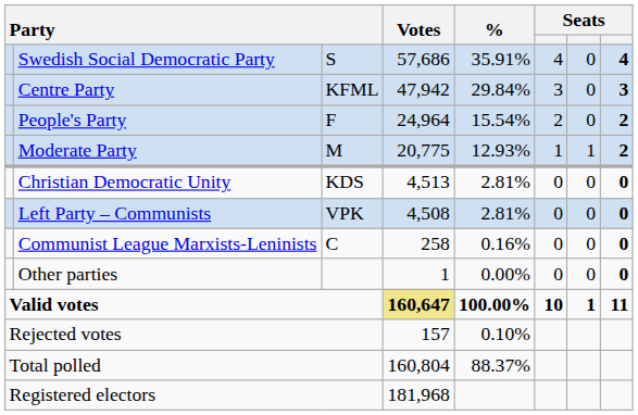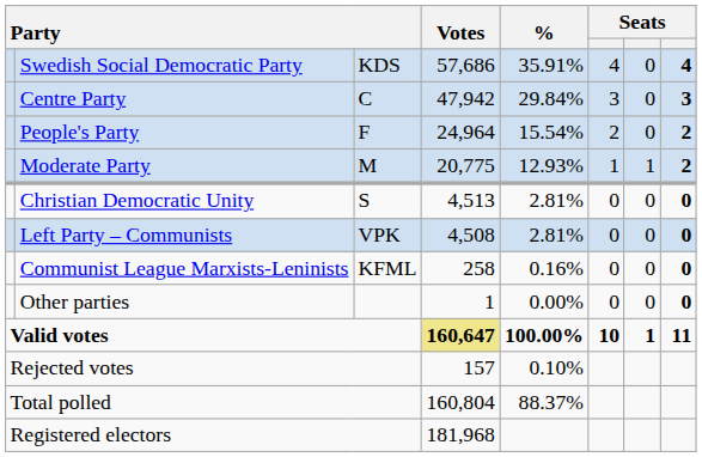 <table class="wikitable" border="1" style="text-align:right;">
 <tr>
 <th style="text-align:left;" valign=bottom rowspan=2 colspan=3>Party</th>
 <th align=center valign=bottom rowspan=2 width="50">Votes</th>
 <th align=center valign=bottom rowspan=2 width="50">%</th>
 <th colspan=3>Seats</th>
 </tr>
 <tr>
 <th align=center valign=bottom width="20"><small></small></th>
 <th align=center valign=bottom width="20"><small><a href='#'></a></small></th>
 <th align=center valign=bottom width="20"><small></small></th>
 </tr>
 <tr style="background:#CEE0F2;">
 <td></td>
 <td align=left style="white-space: nowrap;"><a href='#'>Swedish Social Democratic Party</a></td>
-<td align=left>S</td>
+<td align=left>KDS</td>
 <td>57,686</td>
 <td>35.91%</td>
 <td>4</td>
 <td>0</td>
 <td><strong>4</strong></td>
 </tr>
 <tr style="background:#CEE0F2;">
 <td></td>
 <td align=left><a href='#'>Centre Party</a></td>
-<td align=left>KFML</td>
+<td align=left>C</td>
 <td>47,942</td>
 <td>29.84%</td>
 <td>3</td>
 <td>0</td>
 <td><strong>3</strong></td>
 </tr>
 <tr style="background:#CEE0F2;">
 <td></td>
 <td align=left><a href='#'>People's Party</a></td>
 <td align=left>F</td>
 <td>24,964</td>
 <td>15.54%</td>
 <td>2</td>
 <td>0</td>
 <td><strong>2</strong></td>
 </tr>
 <tr style="background:#CEE0F2;">
 <td></td>
 <td align=left><a href='#'>Moderate Party</a></td>
 <td align=left>M</td>
 <td>20,775</td>
 <td>12.93%</td>
 <td>1</td>
 <td>1</td>
 <td><strong>2</strong></td>
 </tr>
 <tr style="border-top:3px solid darkgray;">
 <td></td>
 <td align=left><a href='#'>Christian Democratic Unity</a></td>
-<td align=left>KDS</td>
+<td align=left>S</td>
 <td>4,513</td>
 <td>2.81%</td>
 <td>0</td>
 <td>0</td>
 <td><strong>0</strong></td>
 </tr>
 <tr style="background:#CEE0F2;">
 <td></td>
 <td align=left><a href='#'>Left Party – Communists</a></td>
 <td align=left>VPK</td>
 <td>4,508</td>
 <td>2.81%</td>
 <td>0</td>
 <td>0</td>
 <td><strong>0</strong></td>
 </tr>
 <tr>
 <td></td>
 <td align=left><a href='#'>Communist League Marxists-Leninists</a></td>
-<td align=left>C</td>
+<td align=left>KFML</td>
 <td>258</td>
 <td>0.16%</td>
 <td>0</td>
 <td>0</td>
 <td><strong>0</strong></td>
 </tr>
 <tr>
 <td></td>
 <td align=left>Other parties</td>
 <td></td>
 <td>1</td>
 <td>0.00%</td>
 <td>0</td>
 <td>0</td>
 <td><strong>0</strong></td>
 </tr>
 <tr style="font-weight:bold">
 <td align=left colspan=3>Valid votes</td>
 <td style="background: khaki;">160,647</td>
 <td>100.00%</td>
 <td>10</td>
 <td>1</td>
 <td>11</td>
 </tr>
 <tr>
 <td align=left colspan=3>Rejected votes</td>
 <td>157</td>
 <td>0.10%</td>
 <td></td>
 <td></td>
 <td></td>
 </tr>
 <tr>
 <td align=left colspan=3>Total polled</td>
 <td>160,804</td>
 <td>88.37%</td>
 <td></td>
 <td></td>
 <td></td>
 </tr>
 <tr>
 <td align=left colspan=3>Registered electors</td>
 <td>181,968</td>
 <td></td>
 <td></td>
 <td></td>
 <td></td>
 </tr>
 </table>
